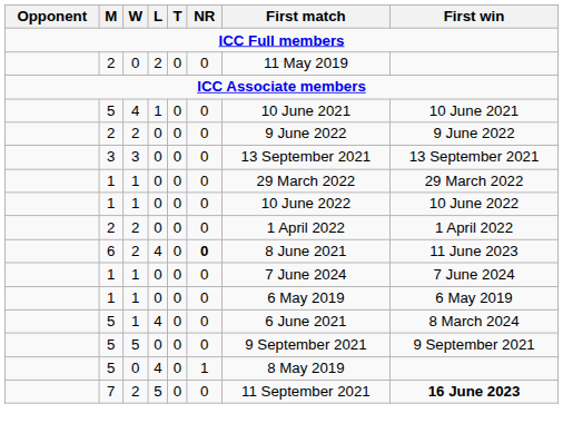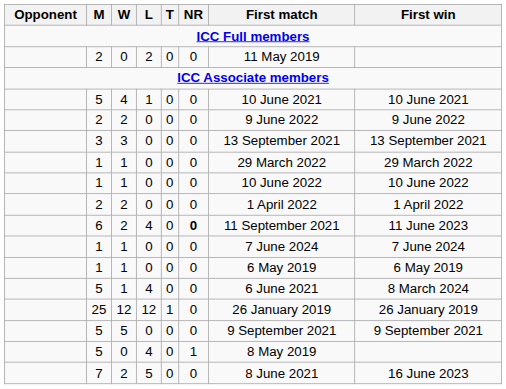 <table class="wikitable" style="text-align: center; width: 600px;">
 <tr>
 <th>Opponent</th>
 <th>M</th>
 <th>W</th>
 <th>L</th>
 <th>T</th>
 <th>NR</th>
 <th>First match</th>
 <th>First win</th>
 </tr>
 <tr>
 <td colspan="8" style="text-align: center;"><strong><a href='#'>ICC Full members</a></strong></td>
 </tr>
 <tr>
 <td align=left></td>
 <td>2</td>
 <td>0</td>
 <td>2</td>
 <td>0</td>
 <td>0</td>
 <td>11 May 2019</td>
 <td></td>
 </tr>
 <tr>
 <td colspan="8" style="text-align: center;"><strong><a href='#'>ICC Associate members</a></strong></td>
 </tr>
 <tr>
 <td align=left></td>
 <td>5</td>
 <td>4</td>
 <td>1</td>
 <td>0</td>
 <td>0</td>
 <td>10 June 2021</td>
 <td>10 June 2021</td>
 </tr>
 <tr>
 <td align=left></td>
 <td>2</td>
 <td>2</td>
 <td>0</td>
 <td>0</td>
 <td>0</td>
 <td>9 June 2022</td>
 <td>9 June 2022</td>
 </tr>
 <tr>
 <td align=left></td>
 <td>3</td>
 <td>3</td>
 <td>0</td>
 <td>0</td>
 <td>0</td>
 <td>13 September 2021</td>
 <td>13 September 2021</td>
 </tr>
 <tr>
 <td align=left></td>
 <td>1</td>
 <td>1</td>
 <td>0</td>
 <td>0</td>
 <td>0</td>
 <td>29 March 2022</td>
 <td>29 March 2022</td>
 </tr>
 <tr>
 <td align=left></td>
 <td>1</td>
 <td>1</td>
 <td>0</td>
 <td>0</td>
 <td>0</td>
 <td>10 June 2022</td>
 <td>10 June 2022</td>
 </tr>
 <tr>
 <td align=left></td>
 <td>2</td>
 <td>2</td>
 <td>0</td>
 <td>0</td>
 <td>0</td>
 <td>1 April 2022</td>
 <td>1 April 2022</td>
 </tr>
 <tr>
 <td align=left></td>
 <td>6</td>
 <td>2</td>
 <td>4</td>
 <td>0</td>
 <td><strong>0</strong></td>
-<td>8 June 2021</td>
+<td>11 September 2021</td>
 <td>11 June 2023</td>
 </tr>
 <tr>
 <td align=left></td>
 <td>1</td>
 <td>1</td>
 <td>0</td>
 <td>0</td>
 <td>0</td>
 <td>7 June 2024</td>
 <td>7 June 2024</td>
 </tr>
 <tr>
 <td align=left></td>
 <td>1</td>
 <td>1</td>
 <td>0</td>
 <td>0</td>
 <td>0</td>
 <td>6 May 2019</td>
 <td>6 May 2019</td>
 </tr>
 <tr>
 <td align=left></td>
 <td>5</td>
 <td>1</td>
 <td>4</td>
 <td>0</td>
 <td>0</td>
 <td>6 June 2021</td>
 <td>8 March 2024</td>
 </tr>
 <tr>
 <td align=left></td>
+<td>25</td>
+<td>12</td>
+<td>12</td>
+<td>1</td>
+<td>0</td>
+<td>26 January 2019</td>
+<td>26 January 2019</td>
+</tr>
+<tr>
+<td align=left></td>
 <td>5</td>
 <td>5</td>
 <td>0</td>
 <td>0</td>
 <td>0</td>
 <td>9 September 2021</td>
 <td>9 September 2021</td>
 </tr>
 <tr>
 <td align=left></td>
 <td>5</td>
 <td>0</td>
 <td>4</td>
 <td>0</td>
 <td>1</td>
 <td>8 May 2019</td>
 <td></td>
 </tr>
 <tr>
 <td align=left></td>
 <td>7</td>
 <td>2</td>
 <td>5</td>
 <td>0</td>
 <td>0</td>
-<td>11 September 2021</td>
-<td><strong>16 June 2023</strong></td>
+<td>8 June 2021</td>
+<td>16 June 2023</td>
 </tr>
 </table>
